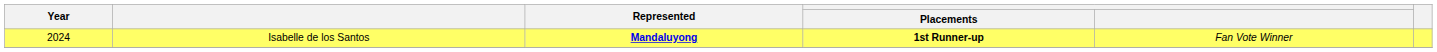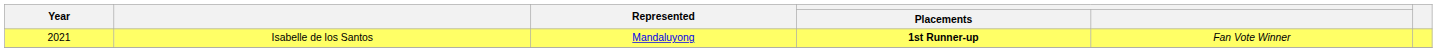 <table class="wikitable" style="text-align:center; line-height:20px; font-size:90%; width:100%;">
 <tr>
 <th rowspan="2">Year</th>
 <th rowspan="2"></th>
 <th rowspan="2">Represented</th>
 <th colspan="2"></th>
 <th rowspan="2"></th>
 </tr>
 <tr>
 <th>Placements</th>
 <th></th>
 </tr>
 <tr style="background-color:#FFFF66">
-<td>2024</td>
+<td>2021</td>
 <td>Isabelle de los Santos</td>
-<td><strong><a href='#'>Mandaluyong</a></strong></td>
+<td><a href='#'>Mandaluyong</a></td>
 <td><strong>1st Runner-up</strong></td>
 <td><em>Fan Vote Winner</em></td>
 <td></td>
 </tr>
 <tr>
 </tr>
 </table>
